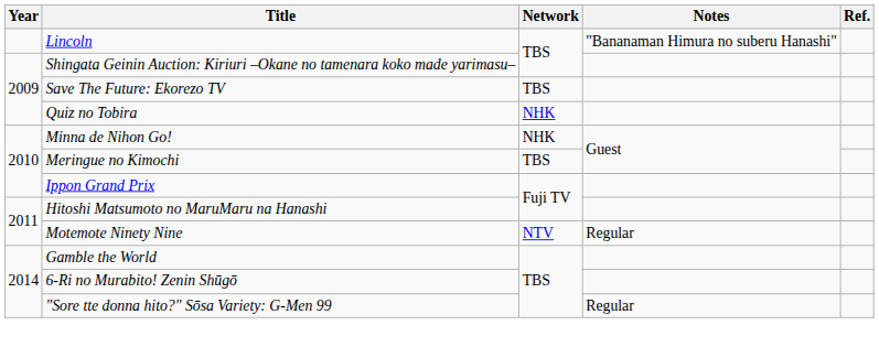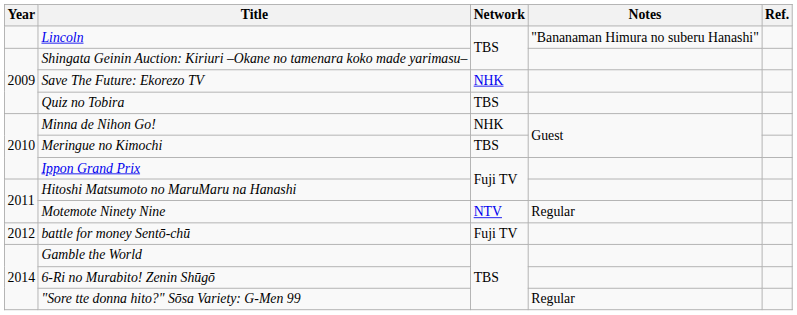 <table class="wikitable">
 <tr>
 <th>Year</th>
 <th>Title</th>
 <th>Network</th>
 <th>Notes</th>
 <th>Ref.</th>
 </tr>
 <tr>
 <td></td>
 <td><em><a href='#'>Lincoln</a></em></td>
 <td rowspan="2">TBS</td>
 <td>"Bananaman Himura no suberu Hanashi"</td>
 <td></td>
 </tr>
 <tr>
 <td rowspan="3">2009</td>
 <td><em>Shingata Geinin Auction: Kiriuri –Okane no tamenara koko made yarimasu–</em></td>
 <td></td>
 <td></td>
 </tr>
 <tr>
 <td><em>Save The Future: Ekorezo TV</em></td>
-<td>TBS</td>
+<td><a href='#'>NHK</a></td>
 <td></td>
 <td></td>
 </tr>
 <tr>
 <td><em>Quiz no Tobira</em></td>
-<td><a href='#'>NHK</a></td>
+<td>TBS</td>
 <td></td>
 <td></td>
 </tr>
 <tr>
 <td rowspan="3">2010</td>
 <td><em>Minna de Nihon Go!</em></td>
 <td>NHK</td>
 <td rowspan="2">Guest</td>
 <td></td>
 </tr>
 <tr>
 <td><em>Meringue no Kimochi</em></td>
 <td>TBS</td>
 <td></td>
 </tr>
 <tr>
 <td><em><a href='#'>Ippon Grand Prix</a></em></td>
 <td rowspan="2">Fuji TV</td>
 <td></td>
 <td></td>
 </tr>
 <tr>
 <td rowspan="2">2011</td>
 <td><em>Hitoshi Matsumoto no MaruMaru na Hanashi</em></td>
 <td></td>
 <td></td>
 </tr>
 <tr>
 <td><em>Motemote Ninety Nine</em></td>
 <td><a href='#'>NTV</a></td>
 <td>Regular</td>
 <td></td>
 </tr>
 <tr>
+<td>2012</td>
+<td><em>battle for money Sentō-chū</em></td>
+<td>Fuji TV</td>
+<td></td>
+<td></td>
+</tr>
+<tr>
 <td rowspan="3">2014</td>
 <td><em>Gamble the World</em></td>
 <td rowspan="3">TBS</td>
 <td></td>
 <td></td>
 </tr>
 <tr>
 <td><em>6-Ri no Murabito! Zenin Shūgō</em></td>
 <td></td>
 <td></td>
 </tr>
 <tr>
 <td><em>"Sore tte donna hito?" Sōsa Variety: G-Men 99</em></td>
 <td>Regular</td>
 <td></td>
 </tr>
 </table>
